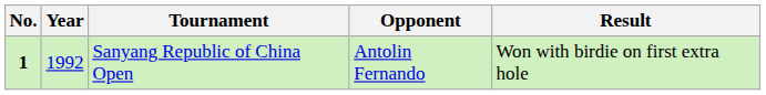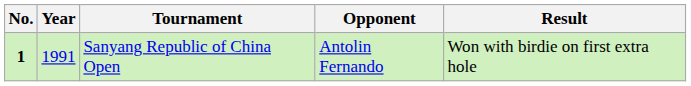 <table class="wikitable" style="font-size:95%;">
 <tr>
 <th>No.</th>
 <th>Year</th>
 <th>Tournament</th>
 <th>Opponent</th>
 <th>Result</th>
 </tr>
 <tr style="background:#D0F0C0;">
 <td align=center><strong>1</strong></td>
-<td><a href='#'>1992</a></td>
+<td><a href='#'>1991</a></td>
 <td><a href='#'>Sanyang Republic of China Open</a></td>
 <td> <a href='#'>Antolin Fernando</a></td>
 <td>Won with birdie on first extra hole</td>
 </tr>
 </table>
